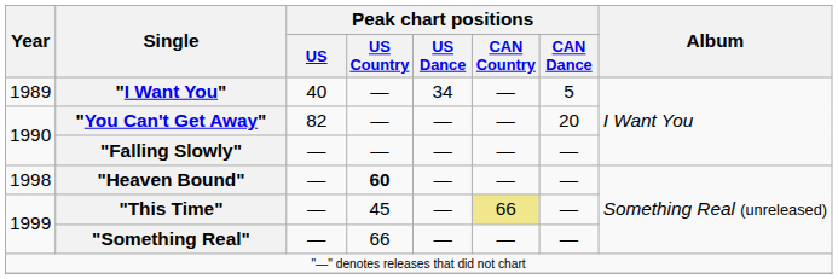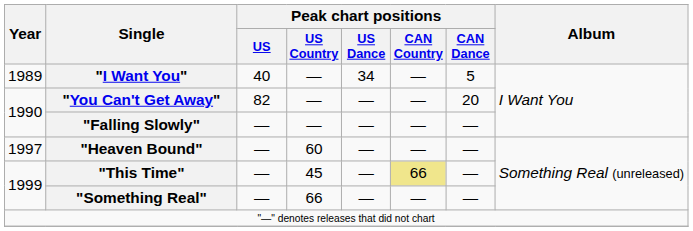 <table class="wikitable plainrowheaders" style="text-align:center;">
 <tr>
 <th rowspan="2">Year</th>
 <th rowspan="2" style="width:12em;">Single</th>
 <th colspan="5">Peak chart positions</th>
 <th rowspan="2">Album</th>
 </tr>
 <tr style="font-size:smaller;">
 <th width="45"><a href='#'>US</a></th>
 <th width="45"><a href='#'>US Country</a></th>
 <th width="45"><a href='#'>US Dance</a></th>
 <th width="45"><a href='#'>CAN Country</a></th>
 <th width="45"><a href='#'>CAN Dance</a></th>
 </tr>
 <tr>
 <td>1989</td>
 <th scope="row">"<a href='#'>I Want You</a>"</th>
 <td>40</td>
 <td>—</td>
 <td>34</td>
 <td>—</td>
 <td>5</td>
 <td align="left" rowspan="3"><em>I Want You</em></td>
 </tr>
 <tr>
 <td rowspan="2">1990</td>
 <th scope="row">"<a href='#'>You Can't Get Away</a>"</th>
 <td>82</td>
 <td>—</td>
 <td>—</td>
 <td>—</td>
 <td>20</td>
 </tr>
 <tr>
 <th scope="row">"Falling Slowly"</th>
 <td>—</td>
 <td>—</td>
 <td>—</td>
 <td>—</td>
 <td>—</td>
 </tr>
 <tr>
-<td>1998</td>
+<td>1997</td>
 <th scope="row">"Heaven Bound"</th>
 <td>—</td>
-<td><strong>60</strong></td>
+<td>60</td>
 <td>—</td>
 <td>—</td>
 <td>—</td>
 <td align="left" rowspan="3"><em>Something Real</em> <small>(unreleased)</small></td>
 </tr>
 <tr>
 <td rowspan="2">1999</td>
 <th scope="row">"This Time"</th>
 <td>—</td>
 <td>45</td>
 <td>—</td>
 <td style="background: khaki;">66</td>
 <td>—</td>
 </tr>
 <tr>
 <th scope="row">"Something Real"</th>
 <td>—</td>
 <td>66</td>
 <td>—</td>
 <td>—</td>
 <td>—</td>
 </tr>
 <tr>
 <td colspan="8" style="font-size:8pt">"—" denotes releases that did not chart</td>
 </tr>
 <tr>
 </tr>
 </table>
